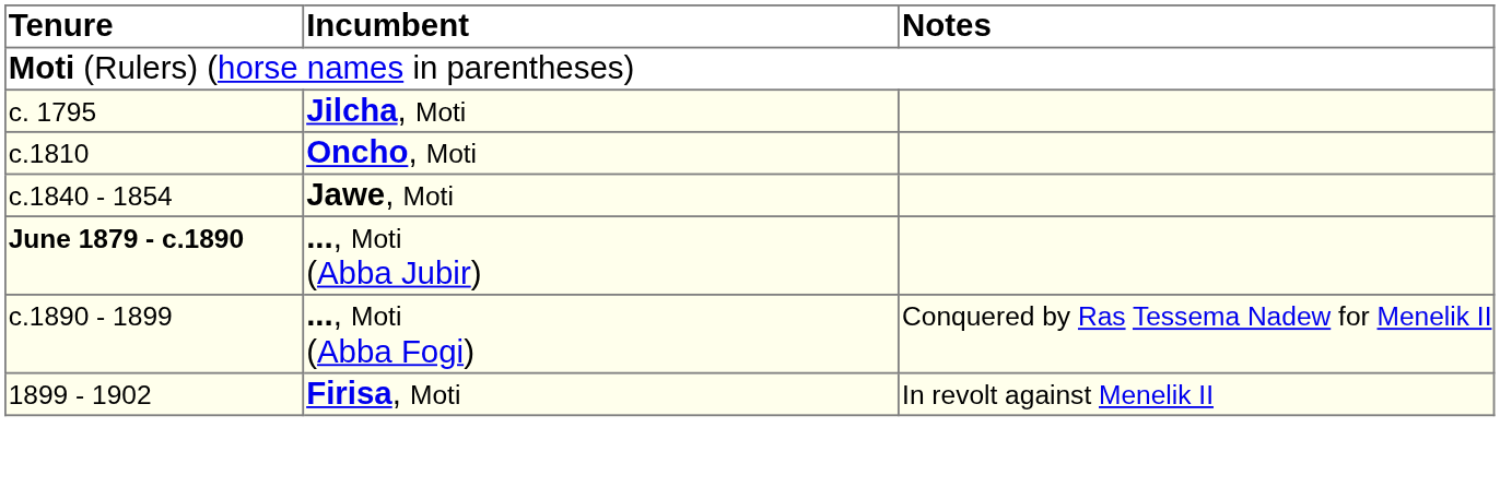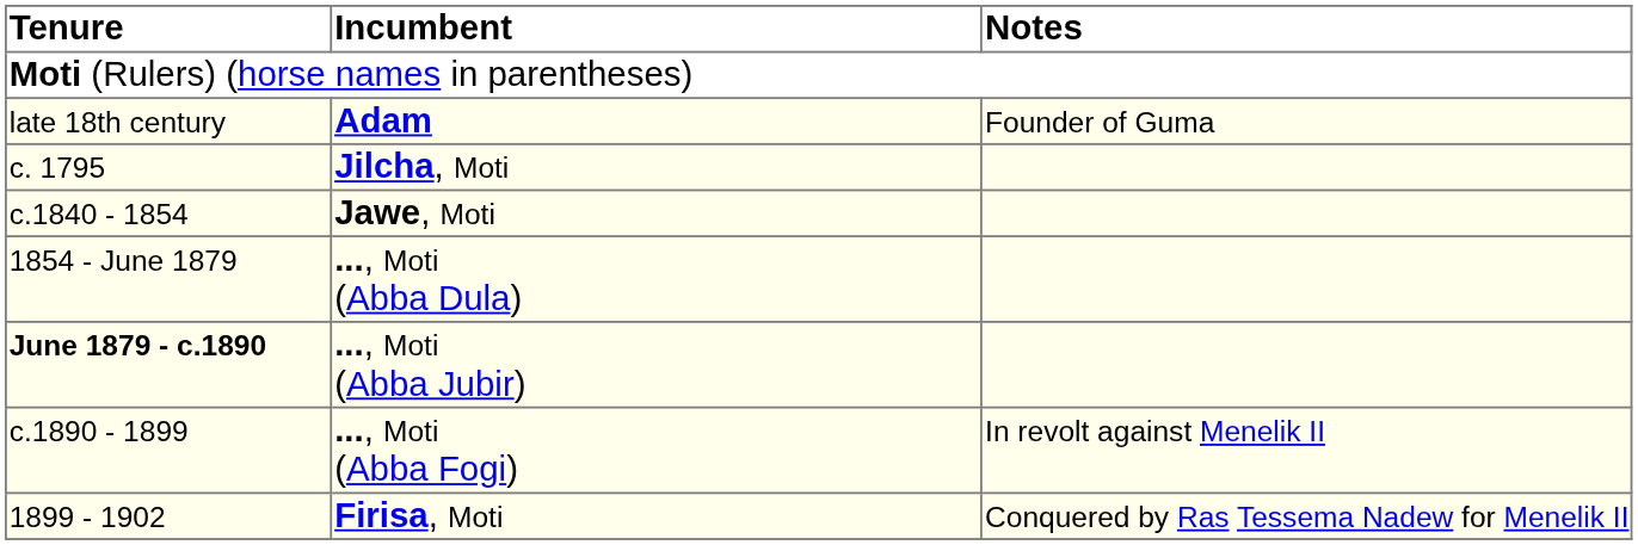 <table border=1 style="border-collapse: collapse">
 <tr align=left>
 <th width="20%">Tenure</th>
 <th width="40%">Incumbent</th>
 <th width="40%">Notes</th>
 </tr>
 <tr valign=top>
 <td colspan="3"><strong>Moti</strong> (Rulers) (<a href='#'>horse names</a> in parentheses)</td>
 </tr>
 <tr valign=top bgcolor="#ffffec">
+<td><small>late 18th century</small></td>
+<td><strong><a href='#'>Adam</a></strong></td>
+<td><small>Founder of Guma</small></td>
+</tr>
+<tr valign=top bgcolor="#ffffec">
 <td><small>c. 1795</small></td>
 <td><strong><a href='#'>Jilcha</a></strong>, <small>Moti</small></td>
 <td></td>
 </tr>
 <tr valign=top bgcolor="#ffffec">
-<td><small>c.1810</small></td>
-<td><strong><a href='#'>Oncho</a></strong>, <small>Moti</small></td>
+<td><small>c.1840 - 1854</small></td>
+<td><strong>Jawe</strong>, <small>Moti</small></td>
 <td></td>
 </tr>
 <tr valign=top bgcolor="#ffffec">
-<td><small>c.1840 - 1854</small></td>
-<td><strong>Jawe</strong>, <small>Moti</small></td>
+<td><small>1854 - June 1879</small></td>
+<td><strong>...</strong>, <small>Moti<br></small>(<a href='#'>Abba Dula</a>)</td>
 <td></td>
 </tr>
 <tr valign=top bgcolor="#ffffec">
 <td><strong><small>June 1879 - c.1890</small></strong></td>
 <td><strong>...</strong>, <small>Moti<br></small>(<a href='#'>Abba Jubir</a>)</td>
 <td></td>
 </tr>
 <tr valign=top bgcolor="#ffffec">
 <td><small>c.1890 - 1899</small></td>
 <td><strong>...</strong>, <small>Moti<br></small>(<a href='#'>Abba Fogi</a>)</td>
-<td><small>Conquered by <a href='#'>Ras</a> <a href='#'>Tessema Nadew</a> for <a href='#'>Menelik II</a></small></td>
+<td><small>In revolt against <a href='#'>Menelik II</a></small></td>
 </tr>
 <tr valign=top bgcolor="#ffffec">
 <td><small>1899 - 1902</small></td>
 <td><strong><a href='#'>Firisa</a></strong>, <small>Moti</small></td>
-<td><small>In revolt against <a href='#'>Menelik II</a></small></td>
+<td><small>Conquered by <a href='#'>Ras</a> <a href='#'>Tessema Nadew</a> for <a href='#'>Menelik II</a></small></td>
 </tr>
 </table>
